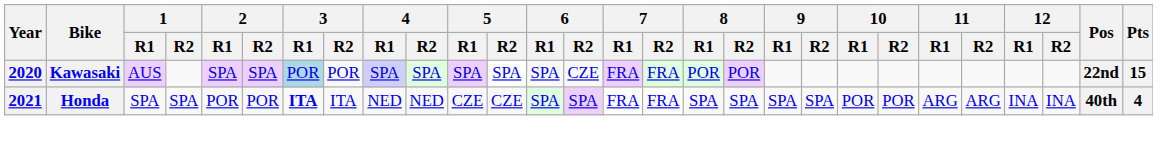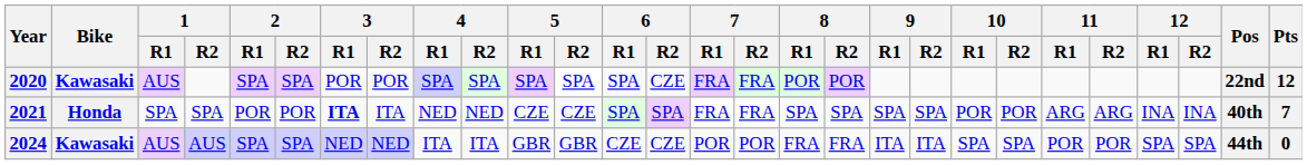 <table class="wikitable" style="text-align:center; font-size:90%">
 <tr>
 <th valign="middle" rowspan=2>Year</th>
 <th valign="middle" rowspan=2>Bike</th>
 <th colspan=2>1</th>
 <th colspan=2>2</th>
 <th colspan=2>3</th>
 <th colspan=2>4</th>
 <th colspan=2>5</th>
 <th colspan=2>6</th>
 <th colspan=2>7</th>
 <th colspan=2>8</th>
 <th colspan=2>9</th>
 <th colspan=2>10</th>
 <th colspan=2>11</th>
 <th colspan=2>12</th>
 <th rowspan=2>Pos</th>
 <th rowspan=2>Pts</th>
 </tr>
 <tr>
 <th>R1</th>
 <th>R2</th>
 <th>R1</th>
 <th>R2</th>
 <th>R1</th>
 <th>R2</th>
 <th>R1</th>
 <th>R2</th>
 <th>R1</th>
 <th>R2</th>
 <th>R1</th>
 <th>R2</th>
 <th>R1</th>
 <th>R2</th>
 <th>R1</th>
 <th>R2</th>
 <th>R1</th>
 <th>R2</th>
 <th>R1</th>
 <th>R2</th>
 <th>R1</th>
 <th>R2</th>
 <th>R1</th>
 <th>R2</th>
 </tr>
 <tr>
 <th><a href='#'>2020</a></th>
 <th><a href='#'>Kawasaki</a></th>
 <td style="background:#efcfff;"><a href='#'>AUS</a><br></td>
 <td></td>
 <td style="background:#efcfff;"><a href='#'>SPA</a><br></td>
 <td style="background:#efcfff;"><a href='#'>SPA</a><br></td>
-<td style="background: lightblue;"><a href='#'>POR</a></td>
+<td><a href='#'>POR</a></td>
 <td><a href='#'>POR</a></td>
 <td style="background:#CFCFFF;"><a href='#'>SPA</a><br></td>
 <td style="background:#DFFFDF;"><a href='#'>SPA</a><br></td>
 <td style="background:#efcfff;"><a href='#'>SPA</a><br></td>
 <td style="background:#ffffff;"><a href='#'>SPA</a><br></td>
 <td><a href='#'>SPA</a></td>
 <td><a href='#'>CZE</a></td>
 <td style="background:#efcfff;"><a href='#'>FRA</a><br></td>
 <td style="background:#DFFFDF;"><a href='#'>FRA</a><br></td>
 <td style="background:#DFFFDF;"><a href='#'>POR</a><br></td>
 <td style="background:#efcfff;"><a href='#'>POR</a><br></td>
 <td></td>
 <td></td>
 <td></td>
 <td></td>
 <td></td>
 <td></td>
 <td></td>
 <td></td>
 <th>22nd</th>
-<th>15</th>
+<th>12</th>
 </tr>
 <tr>
 <th><a href='#'>2021</a></th>
 <th><a href='#'>Honda</a></th>
 <td style="background:#;"><a href='#'>SPA</a><br></td>
 <td style="background:#;"><a href='#'>SPA</a><br></td>
 <td style="background:#;"><a href='#'>POR</a><br></td>
 <td style="background:#;"><a href='#'>POR</a><br></td>
 <td style="background:#;"><strong><a href='#'>ITA</a><br></strong></td>
 <td style="background:#;"><a href='#'>ITA</a><br></td>
 <td style="background:#;"><a href='#'>NED</a><br></td>
 <td style="background:#;"><a href='#'>NED</a><br></td>
 <td><a href='#'>CZE</a></td>
 <td><a href='#'>CZE</a></td>
 <td style="background:#dfffdf;"><a href='#'>SPA</a><br></td>
 <td style="background:#efcfff;"><a href='#'>SPA</a><br></td>
 <td style="background:#ffffff;"><a href='#'>FRA</a><br></td>
 <td style="background:#ffffff;"><a href='#'>FRA</a><br></td>
 <td><a href='#'>SPA</a></td>
 <td><a href='#'>SPA</a></td>
 <td style="background:#;"><a href='#'>SPA</a><br></td>
 <td style="background:#;"><a href='#'>SPA</a><br></td>
 <td><a href='#'>POR</a></td>
 <td><a href='#'>POR</a></td>
 <td><a href='#'>ARG</a></td>
 <td><a href='#'>ARG</a></td>
 <td><a href='#'>INA</a></td>
 <td><a href='#'>INA</a></td>
 <th>40th</th>
-<th>4</th>
+<th>7</th>
+</tr>
+<tr>
+<th><a href='#'>2024</a></th>
+<th><a href='#'>Kawasaki</a></th>
+<td style="background:#EFCFFF;"><a href='#'>AUS</a><br></td>
+<td style="background:#CFCFFF;"><a href='#'>AUS</a><br></td>
+<td style="background:#CFCFFF;"><a href='#'>SPA</a><br></td>
+<td style="background:#CFCFFF;"><a href='#'>SPA</a><br></td>
+<td style="background:#CFCFFF;"><a href='#'>NED</a><br></td>
+<td style="background:#CFCFFF;"><a href='#'>NED</a><br></td>
+<td><a href='#'>ITA</a></td>
+<td><a href='#'>ITA</a></td>
+<td><a href='#'>GBR</a></td>
+<td><a href='#'>GBR</a></td>
+<td><a href='#'>CZE</a></td>
+<td><a href='#'>CZE</a></td>
+<td><a href='#'>POR</a></td>
+<td><a href='#'>POR</a></td>
+<td><a href='#'>FRA</a></td>
+<td><a href='#'>FRA</a></td>
+<td><a href='#'>ITA</a></td>
+<td><a href='#'>ITA</a></td>
+<td><a href='#'>SPA</a></td>
+<td><a href='#'>SPA</a></td>
+<td><a href='#'>POR</a></td>
+<td><a href='#'>POR</a></td>
+<td><a href='#'>SPA</a></td>
+<td><a href='#'>SPA</a></td>
+<th>44th</th>
+<th>0</th>
 </tr>
 </table>
